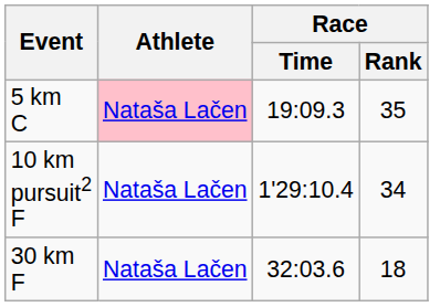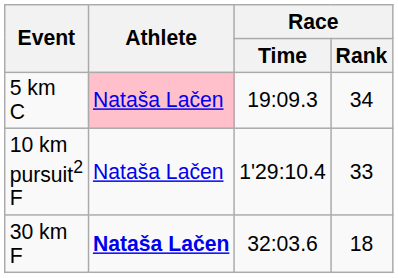 <table class="wikitable" border="1" style="font-size:90%">
 <tr>
 <th rowspan=2>Event</th>
 <th rowspan=2>Athlete</th>
 <th colspan=2>Race</th>
 </tr>
 <tr>
 <th>Time</th>
 <th>Rank</th>
 </tr>
 <tr>
 <td>5 km <br> C</td>
 <td style="background: pink;"><a href='#'>Nataša Lačen</a></td>
 <td align=center>19:09.3</td>
-<td align=center>35</td>
+<td align=center>34</td>
 </tr>
 <tr>
 <td>10 km <br> pursuit<sup>2</sup> <br> F</td>
 <td><a href='#'>Nataša Lačen</a></td>
 <td align=center>1'29:10.4</td>
-<td align=center>34</td>
+<td align=center>33</td>
 </tr>
 <tr>
 <td>30 km <br> F</td>
-<td><a href='#'>Nataša Lačen</a></td>
+<td><strong><a href='#'>Nataša Lačen</a></strong></td>
 <td align=center>32:03.6</td>
 <td align=center>18</td>
 </tr>
 </table>
